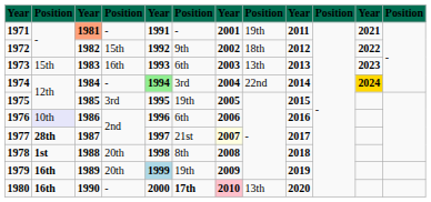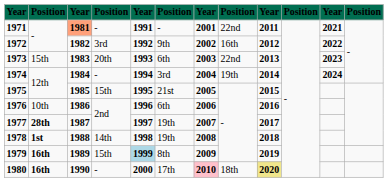 <table class="wikitable sortable" style="width: 10em;">
 <tr bgcolor="#006E51" align="center">
 <td><span><strong>Year</strong></span></td>
 <td><span><strong>Position</strong></span></td>
 <td><span><strong>Year</strong></span></td>
 <td><span><strong>Position</strong></span></td>
 <td><span><strong>Year</strong></span></td>
 <td><span><strong>Position</strong></span></td>
 <td><span><strong>Year</strong></span></td>
 <td><span><strong>Position</strong></span></td>
 <td><span><strong>Year</strong></span></td>
 <td><span><strong>Position</strong></span></td>
 <td><span><strong>Year</strong></span></td>
 <td><span><strong>Position</strong></span></td>
 </tr>
 <tr>
 <td><strong>1971</strong></td>
 <td rowspan="2">-</td>
 <td style="background: lightsalmon;"><strong>1981</strong></td>
 <td>-</td>
 <td><strong>1991</strong></td>
 <td>-</td>
 <td><strong>2001</strong></td>
-<td>19th</td>
+<td>22nd</td>
 <td><strong>2011</strong></td>
 <td rowspan="10">-</td>
 <td><strong>2021</strong></td>
 <td rowspan="4">-</td>
 </tr>
 <tr>
 <td><strong>1972</strong></td>
 <td><strong>1982</strong></td>
-<td>15th</td>
+<td>3rd</td>
 <td><strong>1992</strong></td>
 <td>9th</td>
 <td><strong>2002</strong></td>
-<td>18th</td>
+<td>16th</td>
 <td><strong>2012</strong></td>
 <td><strong>2022</strong></td>
 </tr>
 <tr>
 <td><strong>1973</strong></td>
 <td>15th</td>
 <td><strong>1983</strong></td>
-<td>16th</td>
+<td>20th</td>
 <td><strong>1993</strong></td>
 <td>6th</td>
 <td><strong>2003</strong></td>
-<td>13th</td>
+<td>22nd</td>
 <td><strong>2013</strong></td>
 <td><strong>2023</strong></td>
 </tr>
 <tr>
 <td><strong>1974</strong></td>
 <td rowspan="2">12th</td>
 <td><strong>1984</strong></td>
 <td>-</td>
-<td style="background: lightgreen;"><strong>1994</strong></td>
+<td><strong>1994</strong></td>
 <td>3rd</td>
 <td><strong>2004</strong></td>
-<td>22nd</td>
+<td>19th</td>
 <td><strong>2014</strong></td>
-<td style="background: gold;"><strong>2024</strong></td>
+<td><strong>2024</strong></td>
 </tr>
 <tr>
 <td><strong>1975</strong></td>
 <td><strong>1985</strong></td>
-<td>3rd</td>
+<td>15th</td>
 <td><strong>1995</strong></td>
-<td>19th</td>
+<td>21st</td>
 <td><strong>2005</strong></td>
 <td rowspan="5">-</td>
 <td><strong>2015</strong></td>
 <td></td>
 </tr>
 <tr>
 <td><strong>1976</strong></td>
-<td style="background: lavender;">10th</td>
+<td>10th</td>
 <td><strong>1986</strong></td>
 <td rowspan="2">2nd</td>
 <td><strong>1996</strong></td>
 <td>6th</td>
 <td><strong>2006</strong></td>
 <td><strong>2016</strong></td>
 <td></td>
 </tr>
 <tr>
 <td><strong>1977</strong></td>
 <td><strong>28th</strong></td>
 <td><strong>1987</strong></td>
 <td><strong>1997</strong></td>
-<td>21st</td>
-<td style="background: lightyellow;"><strong>2007</strong></td>
+<td>19th</td>
+<td><strong>2007</strong></td>
 <td><strong>2017</strong></td>
 <td></td>
 </tr>
 <tr>
 <td><strong>1978</strong></td>
 <td><strong>1st</strong></td>
 <td><strong>1988</strong></td>
-<td>20th</td>
+<td>14th</td>
 <td><strong>1998</strong></td>
-<td>8th</td>
+<td>19th</td>
 <td><strong>2008</strong></td>
 <td><strong>2018</strong></td>
 <td></td>
 </tr>
 <tr>
 <td><strong>1979</strong></td>
 <td><strong>16th</strong></td>
 <td><strong>1989</strong></td>
-<td>20th</td>
+<td>15th</td>
 <td style="background: lightblue;"><strong>1999</strong></td>
-<td>19th</td>
+<td>8th</td>
 <td><strong>2009</strong></td>
 <td><strong>2019</strong></td>
 <td></td>
 <td></td>
 </tr>
 <tr>
 <td><strong>1980</strong></td>
 <td><strong>16th</strong></td>
 <td><strong>1990</strong></td>
 <td>-</td>
 <td><strong>2000</strong></td>
-<td><strong>17th</strong></td>
+<td>17th</td>
 <td style="background: pink;"><strong>2010</strong></td>
-<td>13th</td>
-<td><strong>2020</strong></td>
+<td>18th</td>
+<td style="background: khaki;"><strong>2020</strong></td>
 <td></td>
 <td></td>
 </tr>
 </table>
